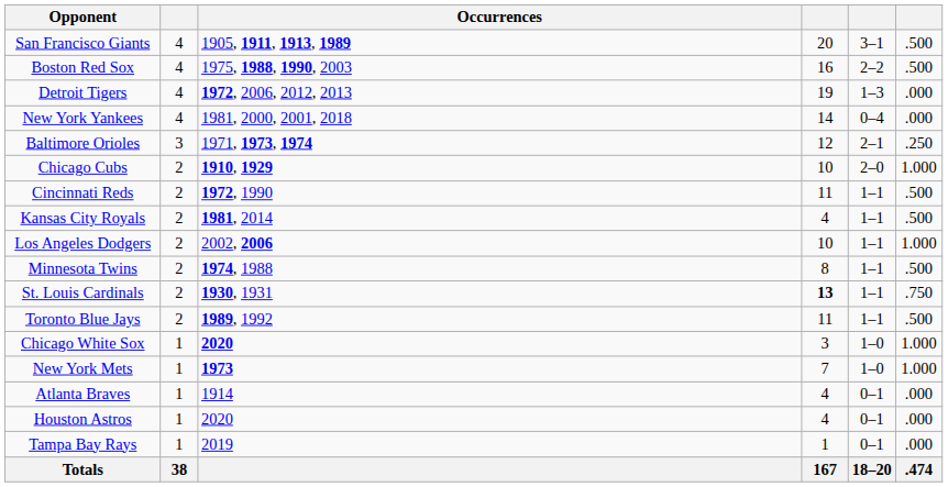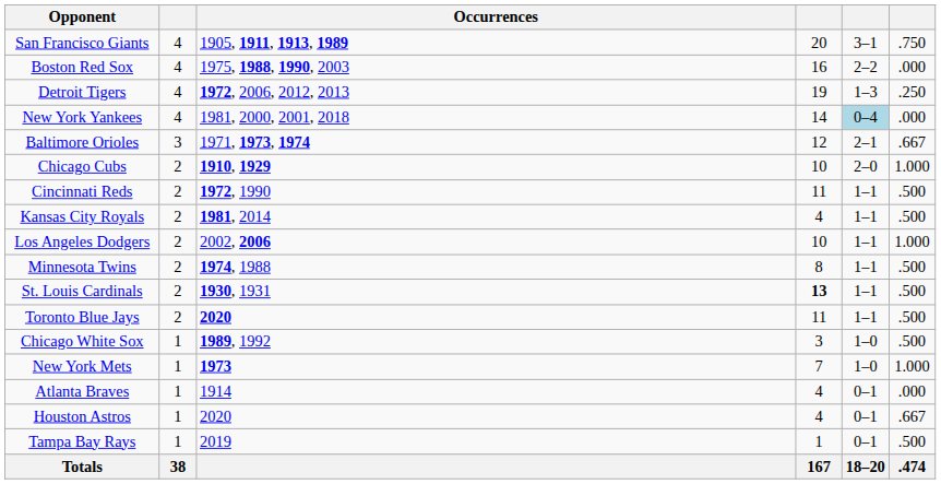 <table class="wikitable sortable" style="text-align: center; width: 75%;">
 <tr>
 <th width="150">Opponent</th>
 <th width="30"></th>
 <th>Occurrences</th>
 <th width="40"></th>
 <th width="40"></th>
 <th width="40"></th>
 </tr>
 <tr>
 <td><a href='#'>San Francisco Giants</a></td>
 <td>4</td>
 <td align=left><a href='#'>1905</a>, <strong><a href='#'>1911</a></strong>, <strong><a href='#'>1913</a></strong>, <strong><a href='#'>1989</a></strong></td>
 <td>20</td>
 <td>3–1</td>
-<td>.500</td>
+<td>.750</td>
 </tr>
 <tr>
 <td><a href='#'>Boston Red Sox</a></td>
 <td>4</td>
 <td align=left><a href='#'>1975</a>, <strong><a href='#'>1988</a></strong>, <strong><a href='#'>1990</a></strong>, <a href='#'>2003</a></td>
 <td>16</td>
 <td>2–2</td>
-<td>.500</td>
+<td>.000</td>
 </tr>
 <tr>
 <td><a href='#'>Detroit Tigers</a></td>
 <td>4</td>
 <td align=left><strong><a href='#'>1972</a></strong>, <a href='#'>2006</a>, <a href='#'>2012</a>, <a href='#'>2013</a></td>
 <td>19</td>
 <td>1–3</td>
-<td>.000</td>
+<td>.250</td>
 </tr>
 <tr>
 <td><a href='#'>New York Yankees</a></td>
 <td>4</td>
 <td align=left><a href='#'>1981</a>, <a href='#'>2000</a>, <a href='#'>2001</a>, <a href='#'>2018</a></td>
 <td>14</td>
-<td>0–4</td>
+<td style="background: lightblue;">0–4</td>
 <td>.000</td>
 </tr>
 <tr>
 <td><a href='#'>Baltimore Orioles</a></td>
 <td>3</td>
 <td align=left><a href='#'>1971</a>, <strong><a href='#'>1973</a></strong>, <strong><a href='#'>1974</a></strong></td>
 <td>12</td>
 <td>2–1</td>
-<td>.250</td>
+<td>.667</td>
 </tr>
 <tr>
 <td><a href='#'>Chicago Cubs</a></td>
 <td>2</td>
 <td align=left><strong><a href='#'>1910</a></strong>, <strong><a href='#'>1929</a></strong></td>
 <td>10</td>
 <td>2–0</td>
 <td>1.000</td>
 </tr>
 <tr>
 <td><a href='#'>Cincinnati Reds</a></td>
 <td>2</td>
 <td align=left><strong><a href='#'>1972</a></strong>, <a href='#'>1990</a></td>
 <td>11</td>
 <td>1–1</td>
 <td>.500</td>
 </tr>
 <tr>
 <td><a href='#'>Kansas City Royals</a></td>
 <td>2</td>
 <td align=left><strong><a href='#'>1981</a></strong>, <a href='#'>2014</a></td>
 <td>4</td>
 <td>1–1</td>
 <td>.500</td>
 </tr>
 <tr>
 <td><a href='#'>Los Angeles Dodgers</a></td>
 <td>2</td>
 <td align=left><a href='#'>2002</a>, <strong><a href='#'>2006</a></strong></td>
 <td>10</td>
 <td>1–1</td>
 <td>1.000</td>
 </tr>
 <tr>
 <td><a href='#'>Minnesota Twins</a></td>
 <td>2</td>
 <td align=left><strong><a href='#'>1974</a></strong>, <a href='#'>1988</a></td>
 <td>8</td>
 <td>1–1</td>
 <td>.500</td>
 </tr>
 <tr>
 <td><a href='#'>St. Louis Cardinals</a></td>
 <td>2</td>
 <td align=left><strong><a href='#'>1930</a></strong>, <a href='#'>1931</a></td>
 <td><strong>13</strong></td>
 <td>1–1</td>
-<td>.750</td>
+<td>.500</td>
 </tr>
 <tr>
 <td><a href='#'>Toronto Blue Jays</a></td>
 <td>2</td>
-<td align=left><strong><a href='#'>1989</a></strong>, <a href='#'>1992</a></td>
+<td align=left><strong><a href='#'>2020</a></strong></td>
 <td>11</td>
 <td>1–1</td>
 <td>.500</td>
 </tr>
 <tr>
 <td><a href='#'>Chicago White Sox</a></td>
 <td>1</td>
-<td align=left><strong><a href='#'>2020</a></strong></td>
+<td align=left><strong><a href='#'>1989</a></strong>, <a href='#'>1992</a></td>
 <td>3</td>
 <td>1–0</td>
-<td>1.000</td>
+<td>.500</td>
 </tr>
 <tr>
 <td><a href='#'>New York Mets</a></td>
 <td>1</td>
 <td align=left><strong><a href='#'>1973</a></strong></td>
 <td>7</td>
 <td>1–0</td>
 <td>1.000</td>
 </tr>
 <tr>
 <td><a href='#'>Atlanta Braves</a></td>
 <td>1</td>
 <td align=left><a href='#'>1914</a></td>
 <td>4</td>
 <td>0–1</td>
 <td>.000</td>
 </tr>
 <tr>
 <td><a href='#'>Houston Astros</a></td>
 <td>1</td>
 <td align=left><a href='#'>2020</a></td>
 <td>4</td>
 <td>0–1</td>
-<td>.000</td>
+<td>.667</td>
 </tr>
 <tr>
 <td><a href='#'>Tampa Bay Rays</a></td>
 <td>1</td>
 <td align=left><a href='#'>2019</a></td>
 <td>1</td>
 <td>0–1</td>
-<td>.000</td>
+<td>.500</td>
 </tr>
 <tr>
 <th width="150">Totals</th>
 <th width="30">38</th>
 <th></th>
 <th width="40">167</th>
 <th width="40">18–20</th>
 <th width="40">.474</th>
 </tr>
 </table>
